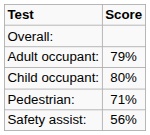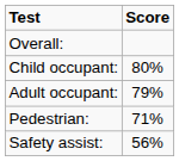 <table class="wikitable">
 <tr>
 <td><strong>Test</strong></td>
 <td><strong>Score</strong></td>
 </tr>
 <tr>
 <td>Overall:</td>
 <td style="text-align:center;"></td>
 </tr>
 <tr>
+<td>Child occupant:</td>
+<td style="text-align:center;">80%</td>
+</tr>
+<tr>
 <td>Adult occupant:</td>
 <td style="text-align:center;">79%</td>
-</tr>
-<tr>
-<td>Child occupant:</td>
-<td style="text-align:center;">80%</td>
 </tr>
 <tr>
 <td>Pedestrian:</td>
 <td style="text-align:center;">71%</td>
 </tr>
 <tr>
 <td>Safety assist:</td>
 <td style="text-align:center;">56%</td>
 </tr>
 </table>
